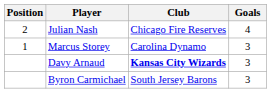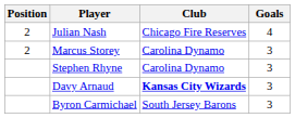 <table class="wikitable">
 <tr>
 <th width="50px">Position</th>
 <th>Player</th>
 <th>Club</th>
 <th width="50px">Goals</th>
 </tr>
 <tr align="center" valign="top" bgcolor="#FFFFFF">
 <td>2</td>
 <td align="left"><a href='#'>Julian Nash</a></td>
 <td align="left"><a href='#'>Chicago Fire Reserves</a></td>
 <td>4</td>
 </tr>
 <tr align="center" valign="top" bgcolor="#FFFFFF">
-<td>1</td>
+<td>2</td>
 <td align="left"><a href='#'>Marcus Storey</a></td>
+<td align="left"><a href='#'>Carolina Dynamo</a></td>
+<td>3</td>
+</tr>
+<tr align="center" valign="top" bgcolor="#FFFFFF">
+<td></td>
+<td align="left"><a href='#'>Stephen Rhyne</a></td>
 <td align="left"><a href='#'>Carolina Dynamo</a></td>
 <td>3</td>
 </tr>
 <tr align="center" valign="top" bgcolor="#FFFFFF">
 <td></td>
 <td align="left"><a href='#'>Davy Arnaud</a></td>
 <td align="left"><strong><a href='#'>Kansas City Wizards</a></strong></td>
 <td>3</td>
 </tr>
 <tr align="center" valign="top" bgcolor="#FFFFFF">
 <td></td>
 <td align="left"><a href='#'>Byron Carmichael</a></td>
 <td align="left"><a href='#'>South Jersey Barons</a></td>
 <td>3</td>
 </tr>
 </table>
